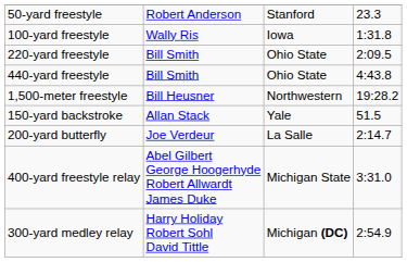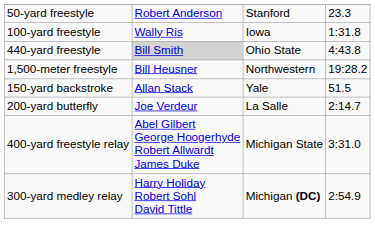 <table class="wikitable sortable" style="text-align:left">
 <tr>
 </tr>
 <tr>
 <td>50-yard freestyle</td>
 <td><a href='#'>Robert Anderson</a></td>
 <td>Stanford</td>
 <td>23.3</td>
 </tr>
 <tr>
 <td>100-yard freestyle</td>
 <td><a href='#'>Wally Ris</a></td>
 <td>Iowa</td>
 <td>1:31.8</td>
 </tr>
 <tr>
-<td>220-yard freestyle</td>
-<td><a href='#'>Bill Smith</a></td>
-<td>Ohio State</td>
-<td>2:09.5</td>
-</tr>
-<tr>
 <td>440-yard freestyle</td>
-<td><a href='#'>Bill Smith</a></td>
+<td style="background: lightgrey;"><a href='#'>Bill Smith</a></td>
 <td>Ohio State</td>
 <td>4:43.8</td>
 </tr>
 <tr>
 <td>1,500-meter freestyle</td>
 <td><a href='#'>Bill Heusner</a></td>
 <td>Northwestern</td>
 <td>19:28.2</td>
 </tr>
 <tr>
 <td>150-yard backstroke</td>
 <td><a href='#'>Allan Stack</a></td>
 <td>Yale</td>
 <td>51.5</td>
 </tr>
 <tr>
 <td>200-yard butterfly</td>
 <td><a href='#'>Joe Verdeur</a></td>
 <td>La Salle</td>
 <td>2:14.7</td>
 </tr>
 <tr>
 <td>400-yard freestyle relay</td>
 <td><a href='#'>Abel Gilbert</a><br><a href='#'>George Hoogerhyde</a><br><a href='#'>Robert Allwardt</a><br><a href='#'>James Duke</a></td>
 <td>Michigan State</td>
 <td>3:31.0</td>
 </tr>
 <tr>
 <td>300-yard medley relay</td>
 <td><a href='#'>Harry Holiday</a><br><a href='#'>Robert Sohl</a><br><a href='#'>David Tittle</a></td>
 <td>Michigan <strong>(DC)</strong></td>
 <td>2:54.9</td>
 </tr>
 </table>
